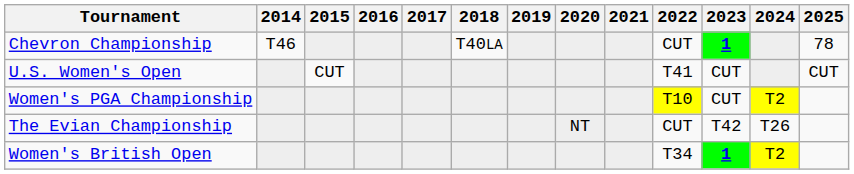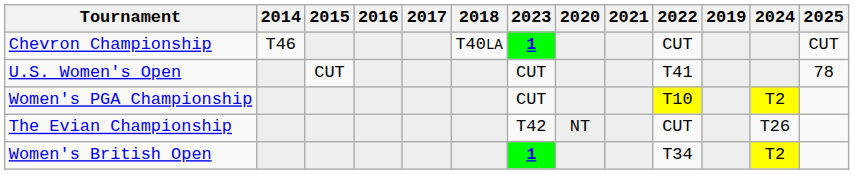 <table class="wikitable" style="font-size:95%;text-align:center;">
 <tr>
 <th>Tournament</th>
 <th>2014</th>
 <th>2015</th>
 <th>2016</th>
 <th>2017</th>
 <th>2018</th>
-<th>2019</th>
+<th>2023</th>
 <th>2020</th>
 <th>2021</th>
 <th>2022</th>
-<th>2023</th>
+<th>2019</th>
 <th>2024</th>
 <th>2025</th>
 </tr>
 <tr>
 <td align=left><a href='#'>Chevron Championship</a></td>
 <td>T46</td>
 <td style="background:#eeeeee;"></td>
 <td style="background:#eeeeee;"></td>
 <td style="background:#eeeeee;"></td>
 <td>T40<small>LA</small></td>
-<td style="background:#eeeeee;"></td>
+<td style="background:lime;"><strong><a href='#'>1</a></strong></td>
 <td style="background:#eeeeee;"></td>
 <td style="background:#eeeeee;"></td>
 <td>CUT</td>
-<td style="background:lime;"><strong><a href='#'>1</a></strong></td>
 <td style="background:#eeeeee;"></td>
-<td>78</td>
+<td style="background:#eeeeee;"></td>
+<td>CUT</td>
 </tr>
 <tr>
 <td align=left><a href='#'>U.S. Women's Open</a></td>
 <td style="background:#eeeeee;"></td>
 <td>CUT</td>
 <td style="background:#eeeeee;"></td>
 <td style="background:#eeeeee;"></td>
 <td style="background:#eeeeee;"></td>
-<td style="background:#eeeeee;"></td>
+<td>CUT</td>
 <td style="background:#eeeeee;"></td>
 <td style="background:#eeeeee;"></td>
 <td>T41</td>
-<td>CUT</td>
 <td style="background:#eeeeee;"></td>
-<td>CUT</td>
+<td style="background:#eeeeee;"></td>
+<td>78</td>
 </tr>
 <tr>
 <td align=left><a href='#'>Women's PGA Championship</a></td>
 <td style="background:#eeeeee;"></td>
 <td style="background:#eeeeee;"></td>
 <td style="background:#eeeeee;"></td>
 <td style="background:#eeeeee;"></td>
 <td style="background:#eeeeee;"></td>
-<td style="background:#eeeeee;"></td>
+<td>CUT</td>
 <td style="background:#eeeeee;"></td>
 <td style="background:#eeeeee;"></td>
 <td style="background:yellow;">T10</td>
-<td>CUT</td>
+<td style="background:#eeeeee;"></td>
 <td style="background:yellow;">T2</td>
 <td></td>
 </tr>
 <tr>
 <td align=left><a href='#'>The Evian Championship</a></td>
 <td style="background:#eeeeee;"></td>
 <td style="background:#eeeeee;"></td>
 <td style="background:#eeeeee;"></td>
 <td style="background:#eeeeee;"></td>
 <td style="background:#eeeeee;"></td>
-<td style="background:#eeeeee;"></td>
+<td>T42</td>
 <td style="background:#eeeeee;">NT</td>
 <td style="background:#eeeeee;"></td>
 <td>CUT</td>
-<td>T42</td>
+<td style="background:#eeeeee;"></td>
 <td>T26</td>
 <td></td>
 </tr>
 <tr>
 <td align=left><a href='#'>Women's British Open</a></td>
 <td style="background:#eeeeee;"></td>
 <td style="background:#eeeeee;"></td>
 <td style="background:#eeeeee;"></td>
 <td style="background:#eeeeee;"></td>
 <td style="background:#eeeeee;"></td>
-<td style="background:#eeeeee;"></td>
+<td style="background:lime;"><strong><a href='#'>1</a></strong></td>
 <td style="background:#eeeeee;"></td>
 <td style="background:#eeeeee;"></td>
 <td>T34</td>
-<td style="background:lime;"><strong><a href='#'>1</a></strong></td>
+<td style="background:#eeeeee;"></td>
 <td style="background:yellow;">T2</td>
 <td></td>
 </tr>
 </table>
